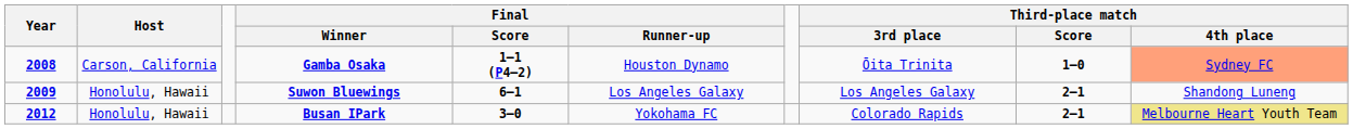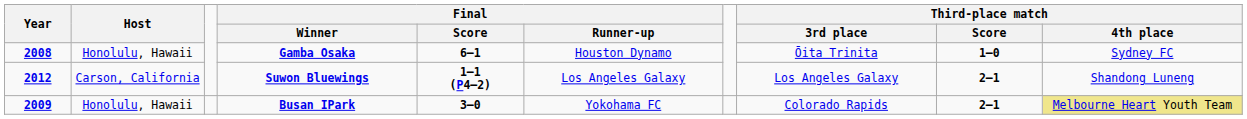 <table class="wikitable" style="font-size:90%; width: 100%; text-align: center;">
 <tr>
 <th rowspan=2 width=5%>Year</th>
 <th rowspan=2 width=10%>Host</th>
 <td width=1% rowspan=4></td>
 <th colspan=3>Final</th>
 <td width=1% rowspan=4></td>
 <th colspan=3>Third-place match</th>
 </tr>
 <tr>
 <th width=15%>Winner</th>
 <th width=8%>Score</th>
 <th width=15%>Runner-up</th>
 <th width=15%>3rd place</th>
 <th width=8%>Score</th>
 <th width=15%>4th place</th>
 </tr>
 <tr>
 <td><strong><a href='#'>2008</a></strong></td>
-<td> <a href='#'>Carson, California</a></td>
+<td> <a href='#'>Honolulu</a>, Hawaii</td>
 <td> <strong><a href='#'>Gamba Osaka</a></strong></td>
-<td><strong>1–1<br>(<a href='#'>P</a>4–2)</strong></td>
+<td><strong>6–1</strong></td>
 <td> <a href='#'>Houston Dynamo</a></td>
 <td> <a href='#'>Ōita Trinita</a></td>
 <td><strong>1–0</strong></td>
-<td style="background: lightsalmon;"> <a href='#'>Sydney FC</a></td>
+<td> <a href='#'>Sydney FC</a></td>
 </tr>
 <tr>
-<td><strong><a href='#'>2009</a></strong></td>
-<td> <a href='#'>Honolulu</a>, Hawaii</td>
+<td><strong><a href='#'>2012</a></strong></td>
+<td> <a href='#'>Carson, California</a></td>
 <td> <strong><a href='#'>Suwon Bluewings</a></strong></td>
-<td><strong>6–1</strong></td>
+<td><strong>1–1<br>(<a href='#'>P</a>4–2)</strong></td>
 <td> <a href='#'>Los Angeles Galaxy</a></td>
 <td> <a href='#'>Los Angeles Galaxy</a></td>
 <td><strong>2–1</strong></td>
 <td> <a href='#'>Shandong Luneng</a></td>
 </tr>
 <tr>
-<td><strong><a href='#'>2012</a></strong></td>
+<td><strong><a href='#'>2009</a></strong></td>
 <td> <a href='#'>Honolulu</a>, Hawaii</td>
 <td></td>
 <td> <strong><a href='#'>Busan IPark</a></strong></td>
 <td><strong>3–0</strong></td>
 <td> <a href='#'>Yokohama FC</a></td>
 <td></td>
 <td> <a href='#'>Colorado Rapids</a></td>
 <td><strong>2–1</strong></td>
 <td style="background: khaki;"> <a href='#'>Melbourne Heart</a> Youth Team</td>
 </tr>
 </table>
